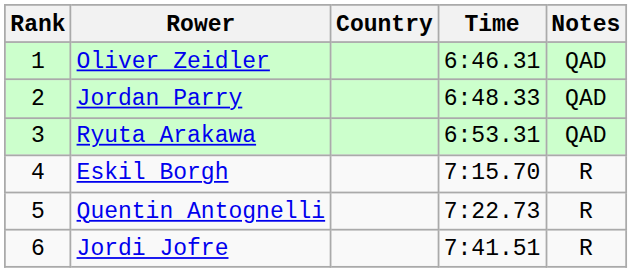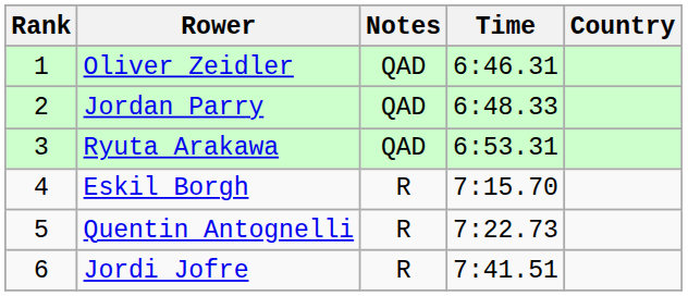 <table class="wikitable" style="text-align:center">
 <tr>
 <th>Rank</th>
 <th>Rower</th>
+<th>Notes</th>
+<th>Time</th>
 <th>Country</th>
-<th>Time</th>
-<th>Notes</th>
 </tr>
 <tr bgcolor=ccffcc>
 <td>1</td>
 <td align="left"><a href='#'>Oliver Zeidler</a></td>
+<td>QAD</td>
+<td>6:46.31</td>
 <td align="left"></td>
-<td>6:46.31</td>
-<td>QAD</td>
 </tr>
 <tr bgcolor=ccffcc>
 <td>2</td>
 <td align="left"><a href='#'>Jordan Parry</a></td>
+<td>QAD</td>
+<td>6:48.33</td>
 <td align="left"></td>
-<td>6:48.33</td>
-<td>QAD</td>
 </tr>
 <tr bgcolor=ccffcc>
 <td>3</td>
 <td align="left"><a href='#'>Ryuta Arakawa</a></td>
+<td>QAD</td>
+<td>6:53.31</td>
 <td align="left"></td>
-<td>6:53.31</td>
-<td>QAD</td>
 </tr>
 <tr>
 <td>4</td>
 <td align="left"><a href='#'>Eskil Borgh</a></td>
+<td>R</td>
+<td>7:15.70</td>
 <td align="left"></td>
-<td>7:15.70</td>
-<td>R</td>
 </tr>
 <tr>
 <td>5</td>
 <td align="left"><a href='#'>Quentin Antognelli</a></td>
+<td>R</td>
+<td>7:22.73</td>
 <td align="left"></td>
-<td>7:22.73</td>
-<td>R</td>
 </tr>
 <tr>
 <td>6</td>
 <td align="left"><a href='#'>Jordi Jofre</a></td>
+<td>R</td>
+<td>7:41.51</td>
 <td align="left"></td>
-<td>7:41.51</td>
-<td>R</td>
 </tr>
 </table>
